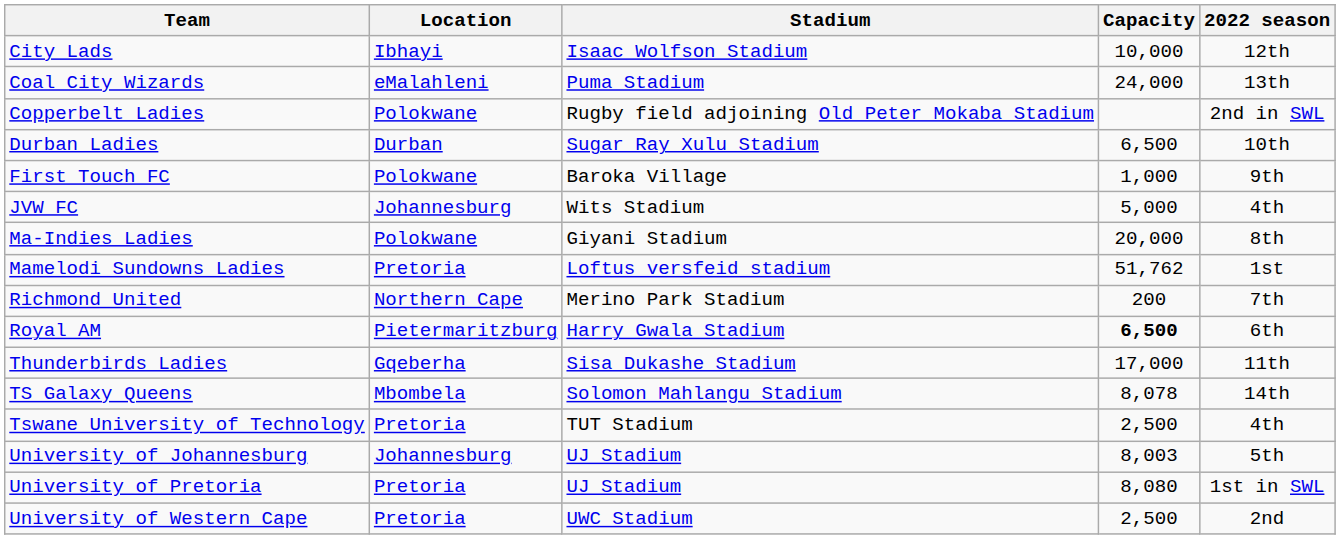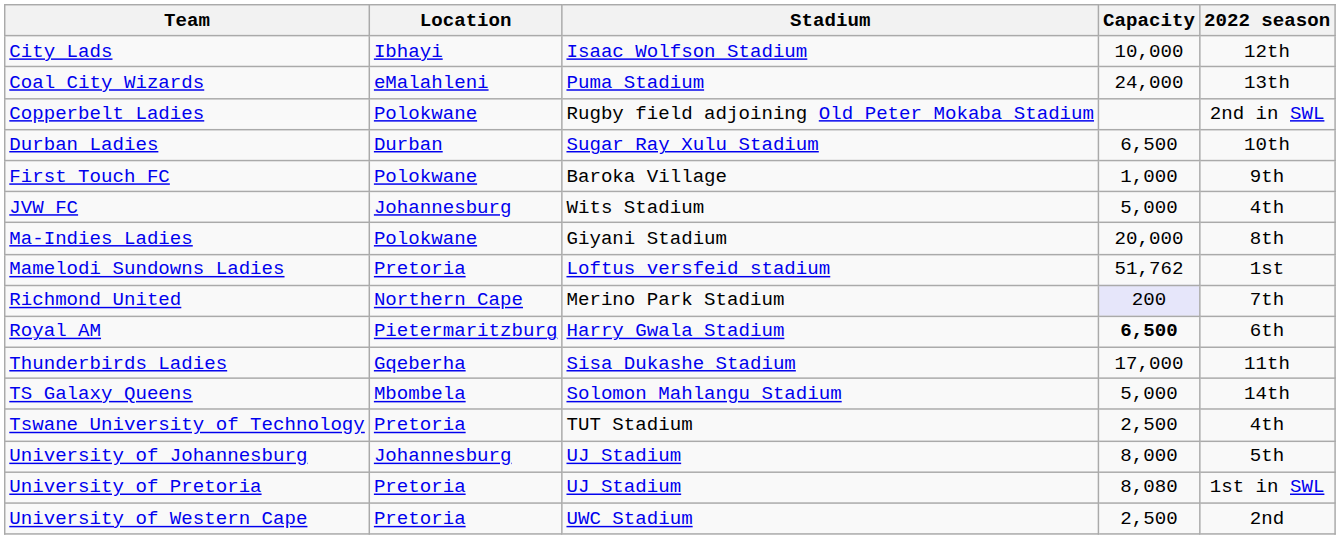 <table class="wikitable sortable">
 <tr>
 <th>Team</th>
 <th>Location</th>
 <th>Stadium</th>
 <th>Capacity</th>
 <th data-sort-type=number>2022 season</th>
 </tr>
 <tr>
 <td><a href='#'>City Lads</a></td>
 <td><a href='#'>Ibhayi</a></td>
 <td><a href='#'>Isaac Wolfson Stadium</a></td>
 <td style="text-align:center">10,000</td>
 <td style="text-align:center">12th</td>
 </tr>
 <tr>
 <td><a href='#'>Coal City Wizards</a></td>
 <td><a href='#'>eMalahleni</a></td>
 <td><a href='#'>Puma Stadium</a></td>
 <td style="text-align:center">24,000</td>
 <td style="text-align:center">13th</td>
 </tr>
 <tr>
 <td><a href='#'>Copperbelt Ladies</a></td>
 <td><a href='#'>Polokwane</a></td>
 <td>Rugby field adjoining <a href='#'>Old Peter Mokaba Stadium</a></td>
 <td style="text-align:center"></td>
 <td style="text-align:center">2nd in <a href='#'>SWL</a></td>
 </tr>
 <tr>
 <td><a href='#'>Durban Ladies</a></td>
 <td><a href='#'>Durban</a></td>
 <td><a href='#'>Sugar Ray Xulu Stadium</a></td>
 <td style="text-align:center">6,500</td>
 <td style="text-align:center">10th</td>
 </tr>
 <tr>
 <td><a href='#'>First Touch FC</a></td>
 <td><a href='#'>Polokwane</a></td>
 <td>Baroka Village</td>
 <td style="text-align:center">1,000</td>
 <td style="text-align:center">9th</td>
 </tr>
 <tr>
 <td><a href='#'>JVW FC</a></td>
 <td><a href='#'>Johannesburg</a></td>
 <td>Wits Stadium</td>
 <td style="text-align:center">5,000</td>
 <td style="text-align:center">4th</td>
 </tr>
 <tr>
 <td><a href='#'>Ma-Indies Ladies</a></td>
 <td><a href='#'>Polokwane</a></td>
 <td>Giyani Stadium</td>
 <td style="text-align:center">20,000</td>
 <td style="text-align:center">8th</td>
 </tr>
 <tr>
 <td><a href='#'>Mamelodi Sundowns Ladies</a></td>
 <td><a href='#'>Pretoria</a></td>
 <td><a href='#'>Loftus versfeid stadium</a></td>
 <td style="text-align:center">51,762</td>
 <td style="text-align:center">1st</td>
 </tr>
 <tr>
 <td><a href='#'>Richmond United</a></td>
 <td><a href='#'>Northern Cape</a></td>
 <td>Merino Park Stadium</td>
-<td style="text-align:center">200</td>
+<td style="background: lavender; text-align:center">200</td>
 <td style="text-align:center">7th</td>
 </tr>
 <tr>
 <td><a href='#'>Royal AM</a></td>
 <td><a href='#'>Pietermaritzburg</a></td>
 <td><a href='#'>Harry Gwala Stadium</a></td>
 <td style="text-align:center"><strong>6,500</strong></td>
 <td style="text-align:center">6th</td>
 </tr>
 <tr>
 <td><a href='#'>Thunderbirds Ladies</a></td>
 <td><a href='#'>Gqeberha</a></td>
 <td><a href='#'>Sisa Dukashe Stadium</a></td>
 <td style="text-align:center">17,000</td>
 <td style="text-align:center">11th</td>
 </tr>
 <tr>
 <td><a href='#'>TS Galaxy Queens</a></td>
 <td><a href='#'>Mbombela</a></td>
 <td><a href='#'>Solomon Mahlangu Stadium</a></td>
-<td style="text-align:center">8,078</td>
+<td style="text-align:center">5,000</td>
 <td style="text-align:center">14th</td>
 </tr>
 <tr>
 <td><a href='#'>Tswane University of Technology</a></td>
 <td><a href='#'>Pretoria</a></td>
 <td>TUT Stadium</td>
 <td style="text-align:center">2,500</td>
 <td style="text-align:center">4th</td>
 </tr>
 <tr>
 <td><a href='#'>University of Johannesburg</a></td>
 <td><a href='#'>Johannesburg</a></td>
 <td><a href='#'>UJ Stadium</a></td>
-<td style="text-align:center">8,003</td>
+<td style="text-align:center">8,000</td>
 <td style="text-align:center">5th</td>
 </tr>
 <tr>
 <td><a href='#'>University of Pretoria</a></td>
 <td><a href='#'>Pretoria</a></td>
 <td><a href='#'>UJ Stadium</a></td>
 <td style="text-align:center">8,080</td>
 <td style="text-align:center">1st in <a href='#'>SWL</a></td>
 </tr>
 <tr>
 <td><a href='#'>University of Western Cape</a></td>
 <td><a href='#'>Pretoria</a></td>
 <td><a href='#'>UWC Stadium</a></td>
 <td style="text-align:center">2,500</td>
 <td style="text-align:center">2nd</td>
 </tr>
 </table>
